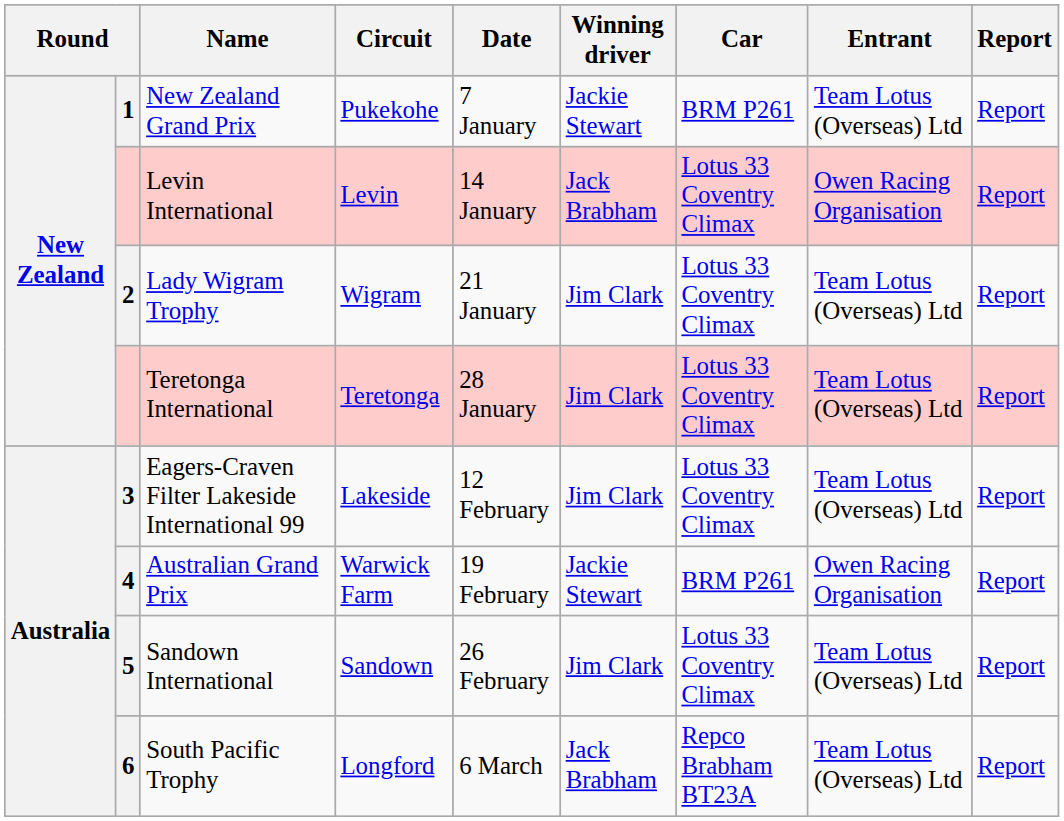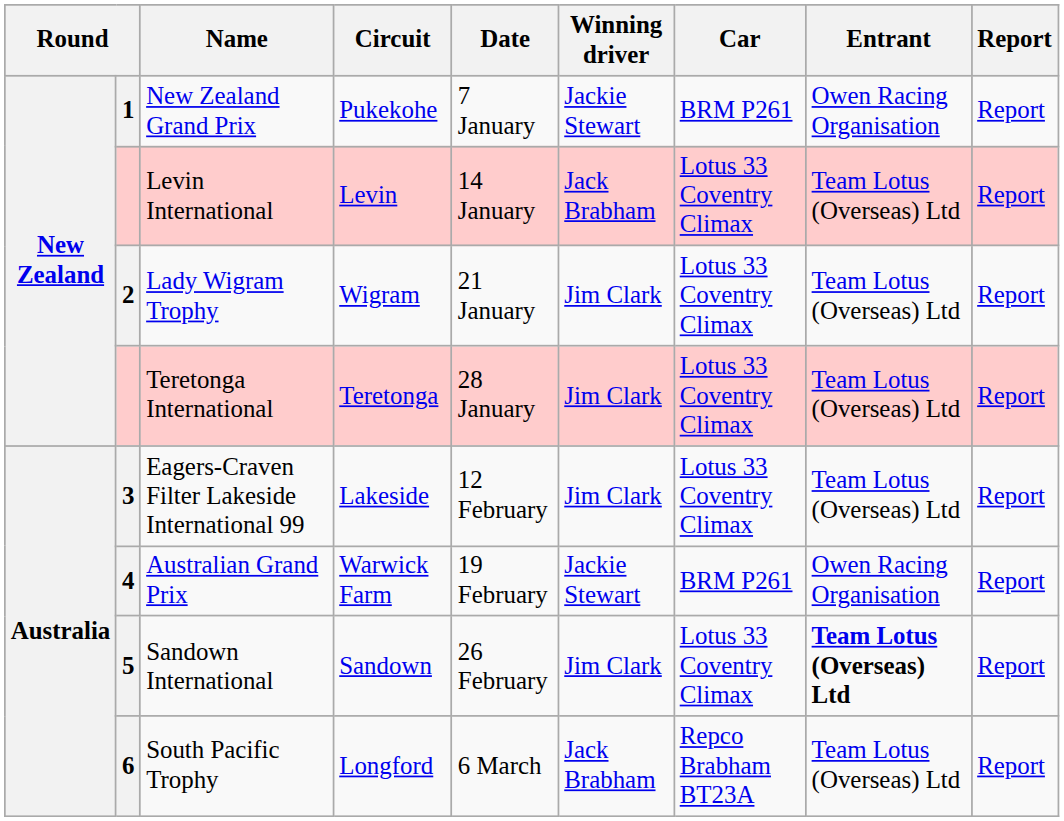 <table class="wikitable" style="font-size: 90%;">
 <tr>
 <th colspan=2>Round</th>
 <th>Name</th>
 <th>Circuit</th>
 <th>Date</th>
 <th>Winning driver</th>
 <th>Car</th>
 <th>Entrant</th>
 <th>Report</th>
 </tr>
 <tr>
 <th rowspan=4><a href='#'>New<br>Zealand</a></th>
 <th>1</th>
 <td><a href='#'>New Zealand Grand Prix</a></td>
 <td><a href='#'>Pukekohe</a></td>
 <td>7 January</td>
 <td> <a href='#'>Jackie Stewart</a></td>
 <td><a href='#'>BRM P261</a></td>
-<td><a href='#'>Team Lotus</a> (Overseas) Ltd</td>
+<td><a href='#'>Owen Racing Organisation</a></td>
 <td><a href='#'>Report</a></td>
 </tr>
 <tr style="background:#ffcccc;">
 <td></td>
 <td>Levin International</td>
 <td><a href='#'>Levin</a></td>
 <td>14 January</td>
 <td> <a href='#'>Jack Brabham</a></td>
 <td><a href='#'>Lotus 33</a> <a href='#'>Coventry Climax</a></td>
-<td><a href='#'>Owen Racing Organisation</a></td>
+<td><a href='#'>Team Lotus</a> (Overseas) Ltd</td>
 <td><a href='#'>Report</a></td>
 </tr>
 <tr>
 <th>2</th>
 <td><a href='#'>Lady Wigram Trophy</a></td>
 <td><a href='#'>Wigram</a></td>
 <td>21 January</td>
 <td> <a href='#'>Jim Clark</a></td>
 <td><a href='#'>Lotus 33</a> <a href='#'>Coventry Climax</a></td>
 <td><a href='#'>Team Lotus</a> (Overseas) Ltd</td>
 <td><a href='#'>Report</a></td>
 </tr>
 <tr style="background:#ffcccc;">
 <td></td>
 <td>Teretonga International</td>
 <td><a href='#'>Teretonga</a></td>
 <td>28 January</td>
 <td> <a href='#'>Jim Clark</a></td>
 <td><a href='#'>Lotus 33</a> <a href='#'>Coventry Climax</a></td>
 <td><a href='#'>Team Lotus</a> (Overseas) Ltd</td>
 <td><a href='#'>Report</a></td>
 </tr>
 <tr>
 <th rowspan=4>Australia</th>
 <th>3</th>
 <td>Eagers-Craven Filter Lakeside International 99</td>
 <td><a href='#'>Lakeside</a></td>
 <td>12 February</td>
 <td> <a href='#'>Jim Clark</a></td>
 <td><a href='#'>Lotus 33</a> <a href='#'>Coventry Climax</a></td>
 <td><a href='#'>Team Lotus</a> (Overseas) Ltd</td>
 <td><a href='#'>Report</a></td>
 </tr>
 <tr>
 <th>4</th>
 <td><a href='#'>Australian Grand Prix</a></td>
 <td><a href='#'>Warwick Farm</a></td>
 <td>19 February</td>
 <td> <a href='#'>Jackie Stewart</a></td>
 <td><a href='#'>BRM P261</a></td>
 <td><a href='#'>Owen Racing Organisation</a></td>
 <td><a href='#'>Report</a></td>
 </tr>
 <tr>
 <th>5</th>
 <td>Sandown International</td>
 <td><a href='#'>Sandown</a></td>
 <td>26 February</td>
 <td> <a href='#'>Jim Clark</a></td>
 <td><a href='#'>Lotus 33</a> <a href='#'>Coventry Climax</a></td>
-<td><a href='#'>Team Lotus</a> (Overseas) Ltd</td>
+<td><strong><a href='#'>Team Lotus</a> (Overseas) Ltd</strong></td>
 <td><a href='#'>Report</a></td>
 </tr>
 <tr>
 <th>6</th>
 <td>South Pacific Trophy</td>
 <td><a href='#'>Longford</a></td>
 <td>6 March</td>
 <td> <a href='#'>Jack Brabham</a></td>
 <td><a href='#'>Repco Brabham BT23A</a></td>
 <td><a href='#'>Team Lotus</a> (Overseas) Ltd</td>
 <td><a href='#'>Report</a></td>
 </tr>
 </table>
